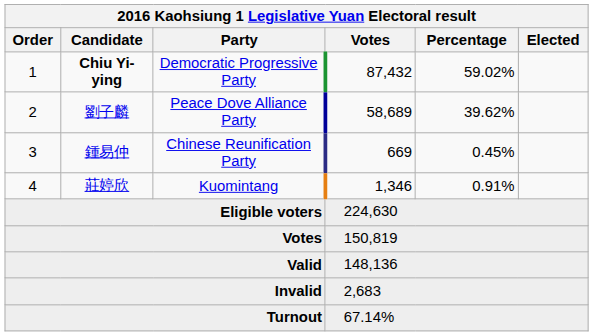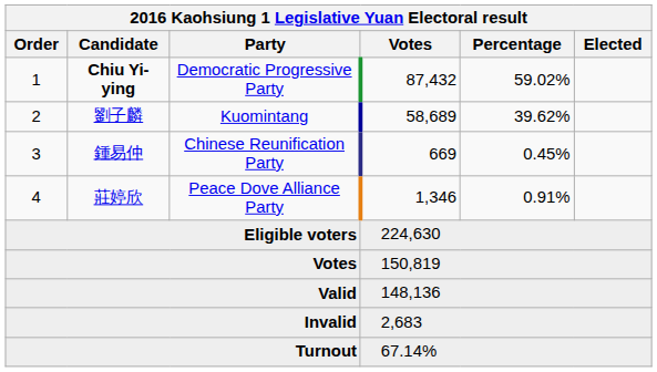 <table class="wikitable collapsible" style="margin:1em auto; text-align:center">
 <tr>
 <th colspan="7" width=620px>2016 Kaohsiung 1 <a href='#'>Legislative Yuan</a> Electoral result</th>
 </tr>
 <tr>
 <th width=35>Order</th>
 <th width=55>Candidate</th>
 <th width=150>Party</th>
 <th width=75>Votes</th>
 <th width=75>Percentage</th>
 <th width=49>Elected</th>
 </tr>
 <tr>
 <td>1</td>
 <td><strong>Chiu Yi-ying</strong></td>
 <td><a href='#'>Democratic Progressive Party</a></td>
 <td style="border-left:4px solid#1B9431;" align="right">87,432</td>
 <td align="right">59.02%</td>
 <td align="center"></td>
 </tr>
 <tr>
 <td>2</td>
 <td><a href='#'>劉子麟</a></td>
-<td><a href='#'>Peace Dove Alliance Party</a></td>
+<td><a href='#'>Kuomintang</a></td>
 <td style="border-left:4px solid#000099;" align="right">58,689</td>
 <td align="right">39.62%</td>
 <td align="center"></td>
 </tr>
 <tr>
 <td>3</td>
 <td><a href='#'>鍾易仲</a></td>
 <td><a href='#'>Chinese Reunification Party</a></td>
 <td style="border-left:4px solid#2c2c85;" align="right">669</td>
 <td align="right">0.45%</td>
 <td align="center"></td>
 </tr>
 <tr>
 <td>4</td>
 <td><a href='#'>莊婷欣</a></td>
-<td><a href='#'>Kuomintang</a></td>
+<td><a href='#'>Peace Dove Alliance Party</a></td>
 <td style="border-left:4px solid#e67f12;" align="right">1,346</td>
 <td align="right">0.91%</td>
 <td align="center"></td>
 </tr>
 <tr bgcolor=EEEEEE>
 <td colspan="3" align="right"><strong>Eligible voters</strong></td>
 <td colspan="3" align="left">　224,630</td>
 </tr>
 <tr bgcolor=EEEEEE>
 <td colspan="3" align="right"><strong>Votes</strong></td>
 <td colspan="3" align="left">　150,819</td>
 </tr>
 <tr bgcolor=EEEEEE>
 <td colspan="3" align="right"><strong>Valid</strong></td>
 <td colspan="3" align="left">　148,136</td>
 </tr>
 <tr bgcolor=EEEEEE>
 <td colspan="3" align="right"><strong>Invalid</strong></td>
 <td colspan="3" align="left">　2,683</td>
 </tr>
 <tr bgcolor=EEEEEE>
 <td colspan="3" align="right"><strong>Turnout</strong></td>
 <td colspan="3" align="left">　67.14%</td>
 </tr>
 </table>
